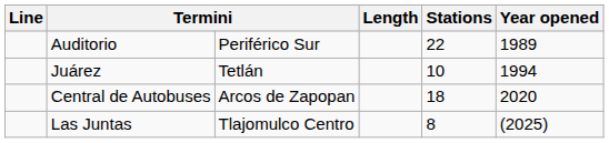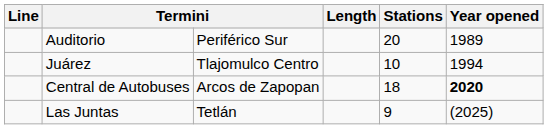 <table class="wikitable" ||- background-color="#B3B7FF">
 <tr style="background:#DDDDDD;">
 <th>Line</th>
 <th colspan="2">Termini</th>
 <th>Length</th>
 <th>Stations</th>
 <th>Year opened</th>
 </tr>
 <tr>
 <td></td>
 <td>Auditorio</td>
 <td>Periférico Sur</td>
 <td></td>
-<td>22</td>
+<td>20</td>
 <td>1989</td>
 </tr>
 <tr>
 <td></td>
 <td>Juárez</td>
-<td>Tetlán</td>
+<td>Tlajomulco Centro</td>
 <td></td>
 <td>10</td>
 <td>1994</td>
 </tr>
 <tr>
 <td></td>
 <td>Central de Autobuses</td>
 <td>Arcos de Zapopan</td>
 <td></td>
 <td>18</td>
-<td>2020</td>
+<td><strong>2020</strong></td>
 </tr>
 <tr>
 <td></td>
 <td>Las Juntas</td>
-<td>Tlajomulco Centro</td>
+<td>Tetlán</td>
 <td></td>
-<td>8</td>
+<td>9</td>
 <td>(2025)</td>
 </tr>
 </table>
